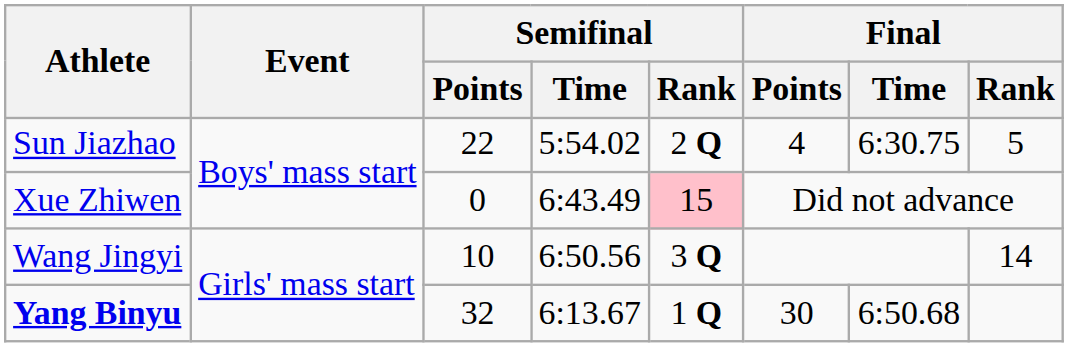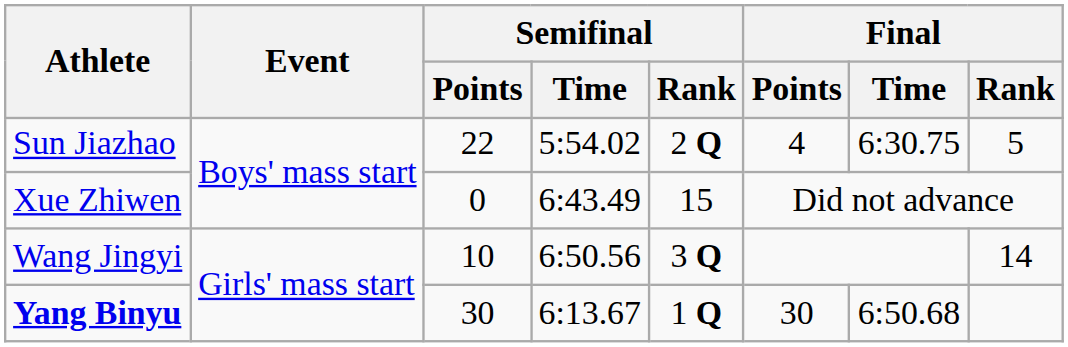 <table class="wikitable" style="font-size:90%">
 <tr>
 <th rowspan=2>Athlete</th>
 <th rowspan=2>Event</th>
 <th colspan=3>Semifinal</th>
 <th colspan=3>Final</th>
 </tr>
 <tr>
 <th>Points</th>
 <th>Time</th>
 <th>Rank</th>
 <th>Points</th>
 <th>Time</th>
 <th>Rank</th>
 </tr>
 <tr align=center>
 <td align=left><a href='#'>Sun Jiazhao</a></td>
 <td align=left rowspan=2><a href='#'>Boys' mass start</a></td>
 <td>22</td>
 <td>5:54.02</td>
 <td>2 <strong>Q</strong></td>
 <td>4</td>
 <td>6:30.75</td>
 <td>5</td>
 </tr>
 <tr align=center>
 <td align=left><a href='#'>Xue Zhiwen</a></td>
 <td>0</td>
 <td>6:43.49</td>
-<td style="background: pink;">15</td>
+<td>15</td>
 <td colspan=3>Did not advance</td>
 </tr>
 <tr align=center>
 <td align=left><a href='#'>Wang Jingyi</a></td>
 <td align=left rowspan=2><a href='#'>Girls' mass start</a></td>
 <td>10</td>
 <td>6:50.56</td>
 <td>3 <strong>Q</strong></td>
 <td colspan=2></td>
 <td>14</td>
 </tr>
 <tr align=center>
 <td align=left><strong><a href='#'>Yang Binyu</a></strong></td>
-<td>32</td>
+<td>30</td>
 <td>6:13.67</td>
 <td>1 <strong>Q</strong></td>
 <td>30</td>
 <td>6:50.68</td>
 <td></td>
 </tr>
 </table>
